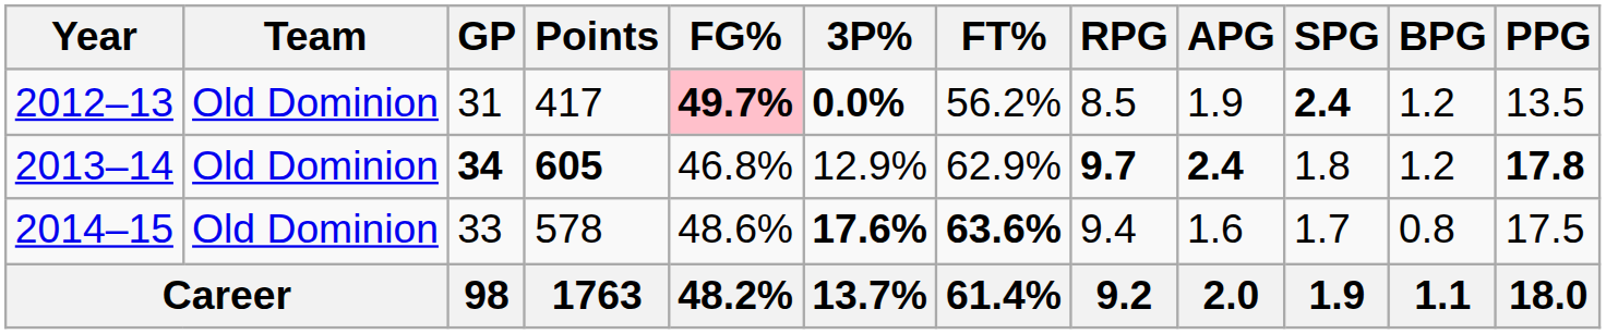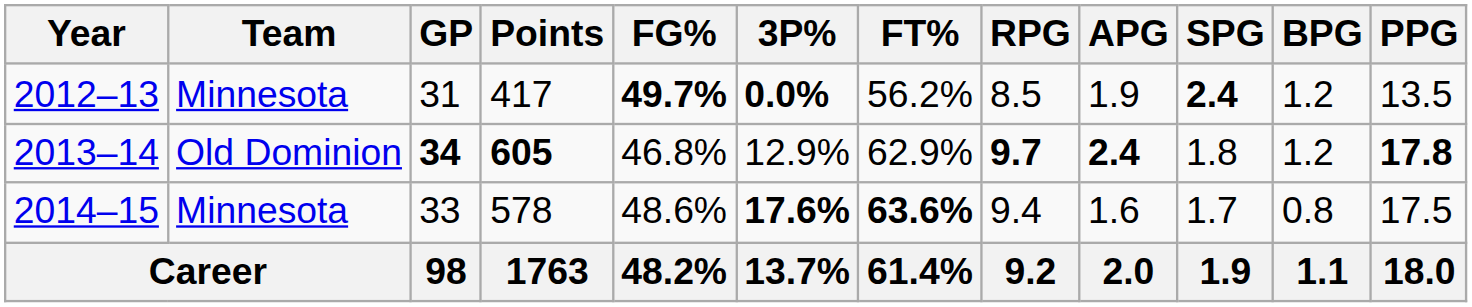 <table class="wikitable">
 <tr>
 <th>Year</th>
 <th>Team</th>
 <th>GP</th>
 <th>Points</th>
 <th>FG%</th>
 <th>3P%</th>
 <th>FT%</th>
 <th>RPG</th>
 <th>APG</th>
 <th>SPG</th>
 <th>BPG</th>
 <th>PPG</th>
 </tr>
 <tr>
 <td><a href='#'>2012–13</a></td>
-<td><a href='#'>Old Dominion</a></td>
+<td><a href='#'>Minnesota</a></td>
 <td>31</td>
 <td>417</td>
-<td style="background: pink;"><strong>49.7%</strong></td>
+<td><strong>49.7%</strong></td>
 <td><strong>0.0%</strong></td>
 <td>56.2%</td>
 <td>8.5</td>
 <td>1.9</td>
 <td><strong>2.4</strong></td>
 <td>1.2</td>
 <td>13.5</td>
 </tr>
 <tr>
 <td><a href='#'>2013–14</a></td>
 <td><a href='#'>Old Dominion</a></td>
 <td><strong>34</strong></td>
 <td><strong>605</strong></td>
 <td>46.8%</td>
 <td>12.9%</td>
 <td>62.9%</td>
 <td><strong>9.7</strong></td>
 <td><strong>2.4</strong></td>
 <td>1.8</td>
 <td>1.2</td>
 <td><strong>17.8</strong></td>
 </tr>
 <tr>
 <td><a href='#'>2014–15</a></td>
-<td><a href='#'>Old Dominion</a></td>
+<td><a href='#'>Minnesota</a></td>
 <td>33</td>
 <td>578</td>
 <td>48.6%</td>
 <td><strong>17.6%</strong></td>
 <td><strong>63.6%</strong></td>
 <td>9.4</td>
 <td>1.6</td>
 <td>1.7</td>
 <td>0.8</td>
 <td>17.5</td>
 </tr>
 <tr>
 <th colspan="2">Career</th>
 <th>98</th>
 <th>1763</th>
 <th>48.2%</th>
 <th>13.7%</th>
 <th>61.4%</th>
 <th>9.2</th>
 <th>2.0</th>
 <th>1.9</th>
 <th>1.1</th>
 <th>18.0</th>
 </tr>
 </table>
